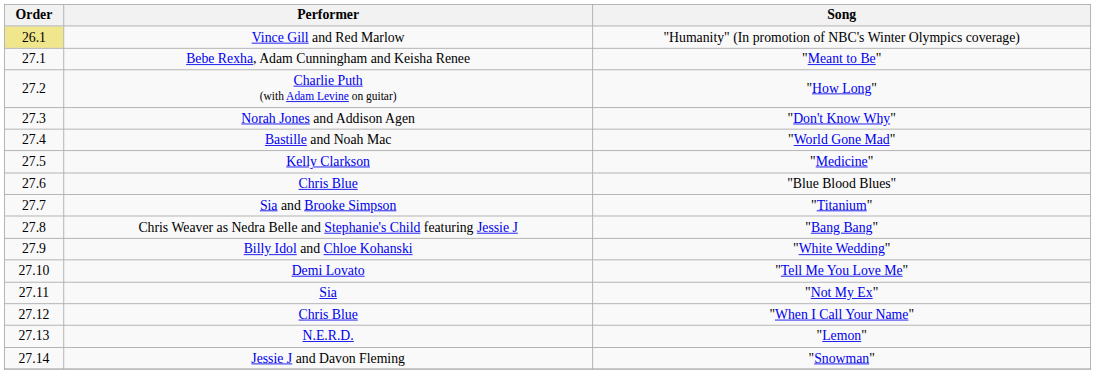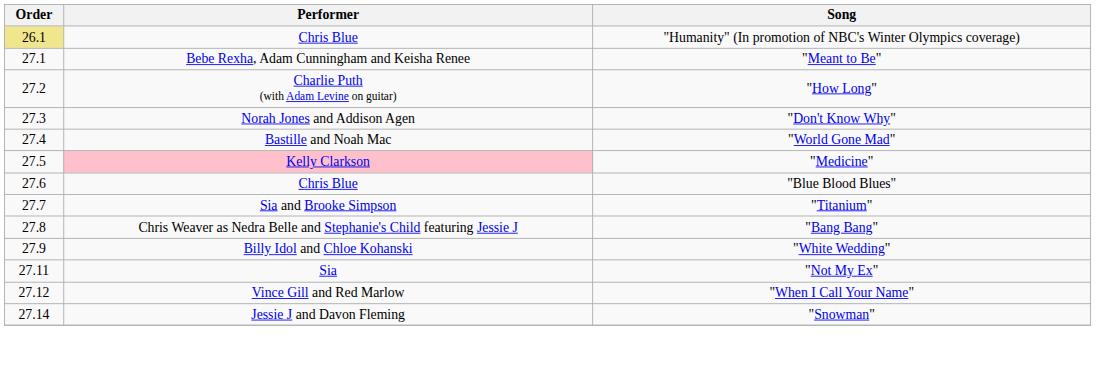 <table class="wikitable" style="text-align:center; width:100%">
 <tr>
 <th>Order</th>
 <th>Performer</th>
 <th>Song</th>
 </tr>
 <tr>
 <td style="background: khaki;">26.1</td>
-<td><a href='#'>Vince Gill</a> and Red Marlow</td>
+<td><a href='#'>Chris Blue</a></td>
 <td>"Humanity" (In promotion of NBC's Winter Olympics coverage)</td>
 </tr>
 <tr>
 <td>27.1</td>
 <td><a href='#'>Bebe Rexha</a>, Adam Cunningham and Keisha Renee</td>
 <td>"<a href='#'>Meant to Be</a>"</td>
 </tr>
 <tr>
 <td>27.2</td>
 <td><a href='#'>Charlie Puth</a> <br> <small>(with <a href='#'>Adam Levine</a> on guitar)</small></td>
 <td>"<a href='#'>How Long</a>"</td>
 </tr>
 <tr>
 <td>27.3</td>
 <td><a href='#'>Norah Jones</a> and Addison Agen</td>
 <td>"<a href='#'>Don't Know Why</a>"</td>
 </tr>
 <tr>
 <td>27.4</td>
 <td><a href='#'>Bastille</a> and Noah Mac</td>
 <td>"<a href='#'>World Gone Mad</a>"</td>
 </tr>
 <tr>
 <td>27.5</td>
-<td><a href='#'>Kelly Clarkson</a></td>
+<td style="background: pink;"><a href='#'>Kelly Clarkson</a></td>
 <td>"<a href='#'>Medicine</a>"</td>
 </tr>
 <tr>
 <td>27.6</td>
 <td><a href='#'>Chris Blue</a></td>
 <td>"Blue Blood Blues"</td>
 </tr>
 <tr>
 <td>27.7</td>
 <td><a href='#'>Sia</a> and <a href='#'>Brooke Simpson</a></td>
 <td>"<a href='#'>Titanium</a>"</td>
 </tr>
 <tr>
 <td>27.8</td>
 <td>Chris Weaver as Nedra Belle and <a href='#'>Stephanie's Child</a> featuring <a href='#'>Jessie J</a></td>
 <td>"<a href='#'>Bang Bang</a>"</td>
 </tr>
 <tr>
 <td>27.9</td>
 <td><a href='#'>Billy Idol</a> and <a href='#'>Chloe Kohanski</a></td>
 <td>"<a href='#'>White Wedding</a>"</td>
 </tr>
 <tr>
-<td>27.10</td>
-<td><a href='#'>Demi Lovato</a></td>
-<td>"<a href='#'>Tell Me You Love Me</a>"</td>
-</tr>
-<tr>
 <td>27.11</td>
 <td><a href='#'>Sia</a></td>
 <td>"<a href='#'>Not My Ex</a>"</td>
 </tr>
 <tr>
 <td>27.12</td>
-<td><a href='#'>Chris Blue</a></td>
+<td><a href='#'>Vince Gill</a> and Red Marlow</td>
 <td>"<a href='#'>When I Call Your Name</a>"</td>
-</tr>
-<tr>
-<td>27.13</td>
-<td><a href='#'>N.E.R.D.</a></td>
-<td>"<a href='#'>Lemon</a>"</td>
 </tr>
 <tr>
 <td>27.14</td>
 <td><a href='#'>Jessie J</a> and Davon Fleming</td>
 <td>"<a href='#'>Snowman</a>"</td>
 </tr>
 <tr>
 </tr>
 </table>
